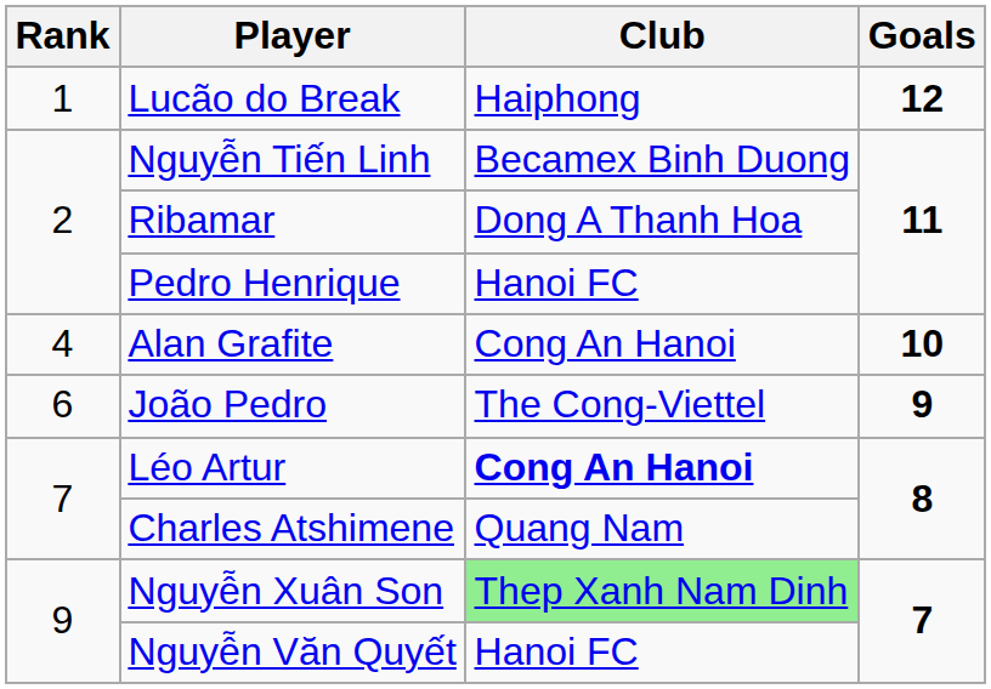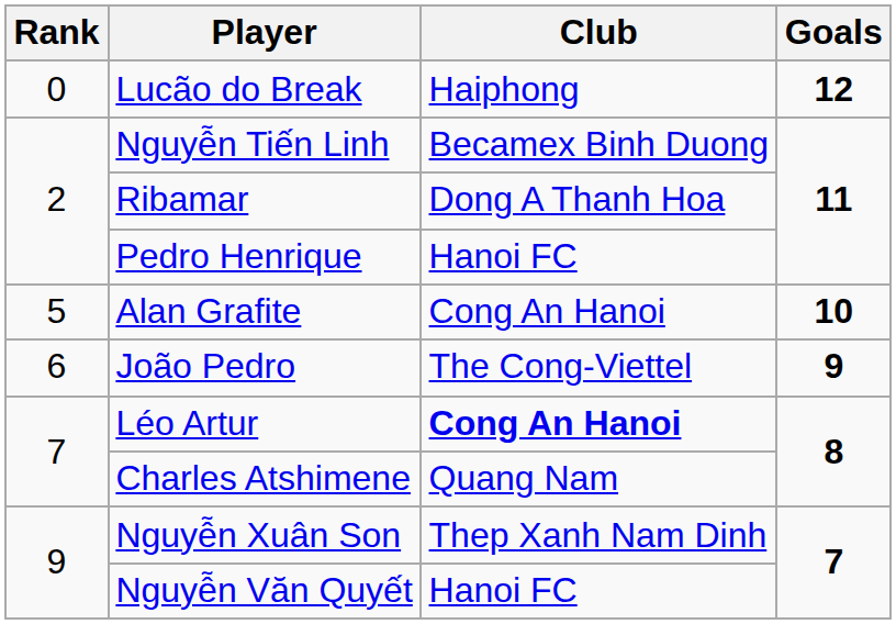 <table class="wikitable" style="text-align:center">
 <tr>
 <th>Rank</th>
 <th>Player</th>
 <th>Club</th>
 <th>Goals</th>
 </tr>
 <tr>
-<td>1</td>
+<td>0</td>
 <td align=left> <a href='#'>Lucão do Break</a></td>
 <td align=left><a href='#'>Haiphong</a></td>
 <td><strong>12</strong></td>
 </tr>
 <tr>
 <td rowspan="3">2</td>
 <td align=left> <a href='#'>Nguyễn Tiến Linh</a></td>
 <td align=left><a href='#'>Becamex Binh Duong</a></td>
 <td rowspan="3"><strong>11</strong></td>
 </tr>
 <tr>
 <td align=left> <a href='#'>Ribamar</a></td>
 <td align=left><a href='#'>Dong A Thanh Hoa</a></td>
 </tr>
 <tr>
 <td align=left> <a href='#'>Pedro Henrique</a></td>
 <td align=left><a href='#'>Hanoi FC</a></td>
 </tr>
 <tr>
-<td>4</td>
+<td>5</td>
 <td align=left> <a href='#'>Alan Grafite</a></td>
 <td align=left><a href='#'>Cong An Hanoi</a></td>
 <td><strong>10</strong></td>
 </tr>
 <tr>
 <td>6</td>
 <td align=left> <a href='#'>João Pedro</a></td>
 <td align=left><a href='#'>The Cong-Viettel</a></td>
 <td><strong>9</strong></td>
 </tr>
 <tr>
 <td rowspan="2">7</td>
 <td align=left> <a href='#'>Léo Artur</a></td>
 <td align=left><strong><a href='#'>Cong An Hanoi</a></strong></td>
 <td rowspan="2"><strong>8</strong></td>
 </tr>
 <tr>
 <td align=left> <a href='#'>Charles Atshimene</a></td>
 <td align=left><a href='#'>Quang Nam</a></td>
 </tr>
 <tr>
 <td rowspan="2">9</td>
 <td align=left> <a href='#'>Nguyễn Xuân Son</a></td>
-<td align=left style="background: lightgreen;"><a href='#'>Thep Xanh Nam Dinh</a></td>
+<td align=left><a href='#'>Thep Xanh Nam Dinh</a></td>
 <td rowspan="2"><strong>7</strong></td>
 </tr>
 <tr>
 <td align=left> <a href='#'>Nguyễn Văn Quyết</a></td>
 <td align=left><a href='#'>Hanoi FC</a></td>
 </tr>
 </table>
